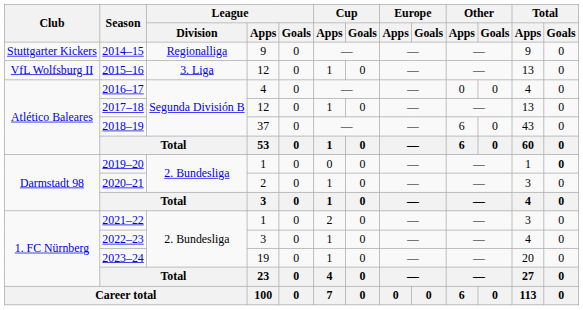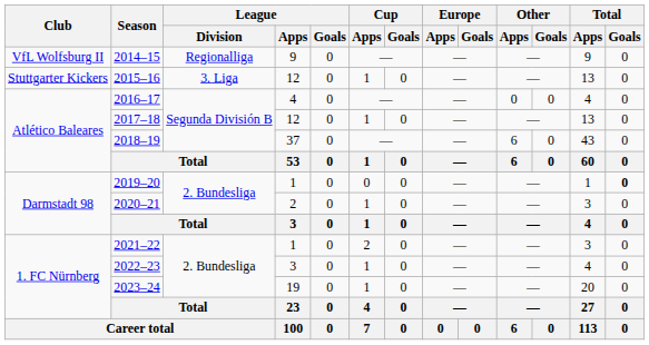 <table class="wikitable" style="text-align:center">
 <tr>
 <th rowspan="2">Club</th>
 <th rowspan="2">Season</th>
 <th colspan="3">League</th>
 <th colspan="2">Cup</th>
 <th colspan="2">Europe</th>
 <th colspan="2">Other</th>
 <th colspan="2">Total</th>
 </tr>
 <tr>
 <th>Division</th>
 <th>Apps</th>
 <th>Goals</th>
 <th>Apps</th>
 <th>Goals</th>
 <th>Apps</th>
 <th>Goals</th>
 <th>Apps</th>
 <th>Goals</th>
 <th>Apps</th>
 <th>Goals</th>
 </tr>
 <tr>
-<td><a href='#'>Stuttgarter Kickers</a></td>
+<td><a href='#'>VfL Wolfsburg II</a></td>
 <td><a href='#'>2014–15</a></td>
 <td><a href='#'>Regionalliga</a></td>
 <td>9</td>
 <td>0</td>
 <td colspan="2">—</td>
 <td colspan="2">—</td>
 <td colspan="2">—</td>
 <td>9</td>
 <td>0</td>
 </tr>
 <tr>
-<td><a href='#'>VfL Wolfsburg II</a></td>
+<td><a href='#'>Stuttgarter Kickers</a></td>
 <td><a href='#'>2015–16</a></td>
 <td><a href='#'>3. Liga</a></td>
 <td>12</td>
 <td>0</td>
 <td>1</td>
 <td>0</td>
 <td colspan="2">—</td>
 <td colspan="2">—</td>
 <td>13</td>
 <td>0</td>
 </tr>
 <tr>
 <td rowspan="4"><a href='#'>Atlético Baleares</a></td>
 <td><a href='#'>2016–17</a></td>
 <td rowspan="3"><a href='#'>Segunda División B</a></td>
 <td>4</td>
 <td>0</td>
 <td colspan="2">—</td>
 <td colspan="2">—</td>
 <td>0</td>
 <td>0</td>
 <td>4</td>
 <td>0</td>
 </tr>
 <tr>
 <td><a href='#'>2017–18</a></td>
 <td>12</td>
 <td>0</td>
 <td>1</td>
 <td>0</td>
 <td colspan="2">—</td>
 <td colspan="2">—</td>
 <td>13</td>
 <td>0</td>
 </tr>
 <tr>
 <td><a href='#'>2018–19</a></td>
 <td>37</td>
 <td>0</td>
 <td colspan="2">—</td>
 <td colspan="2">—</td>
 <td>6</td>
 <td>0</td>
 <td>43</td>
 <td>0</td>
 </tr>
 <tr>
 <th colspan="2">Total</th>
 <th>53</th>
 <th>0</th>
 <th>1</th>
 <th>0</th>
 <th colspan="2">—</th>
 <th>6</th>
 <th>0</th>
 <th>60</th>
 <th>0</th>
 </tr>
 <tr>
 <td rowspan="3"><a href='#'>Darmstadt 98</a></td>
 <td><a href='#'>2019–20</a></td>
 <td rowspan="2"><a href='#'>2. Bundesliga</a></td>
 <td>1</td>
 <td>0</td>
 <td>0</td>
 <td>0</td>
 <td colspan="2">—</td>
 <td colspan="2">—</td>
 <td>1</td>
 <td><strong>0</strong></td>
 </tr>
 <tr>
 <td><a href='#'>2020–21</a></td>
 <td>2</td>
 <td>0</td>
 <td>1</td>
 <td>0</td>
 <td colspan="2">—</td>
 <td colspan="2">—</td>
 <td>3</td>
 <td>0</td>
 </tr>
 <tr>
 <th colspan="2">Total</th>
 <th>3</th>
 <th>0</th>
 <th>1</th>
 <th>0</th>
 <th colspan="2">—</th>
 <th colspan="2">—</th>
 <th>4</th>
 <th>0</th>
 </tr>
 <tr>
 <td rowspan="4"><a href='#'>1. FC Nürnberg</a></td>
 <td><a href='#'>2021–22</a></td>
 <td rowspan="3">2. Bundesliga</td>
 <td>1</td>
 <td>0</td>
 <td>2</td>
 <td>0</td>
 <td colspan="2">—</td>
 <td colspan="2">—</td>
 <td>3</td>
 <td>0</td>
 </tr>
 <tr>
 <td><a href='#'>2022–23</a></td>
 <td>3</td>
 <td>0</td>
 <td>1</td>
 <td>0</td>
 <td colspan="2">—</td>
 <td colspan="2">—</td>
 <td>4</td>
 <td>0</td>
 </tr>
 <tr>
 <td><a href='#'>2023–24</a></td>
 <td>19</td>
 <td>0</td>
 <td>1</td>
 <td>0</td>
 <td colspan="2">—</td>
 <td colspan="2">—</td>
 <td>20</td>
 <td>0</td>
 </tr>
 <tr>
 <th colspan="2">Total</th>
 <th>23</th>
 <th>0</th>
 <th>4</th>
 <th>0</th>
 <th colspan="2">—</th>
 <th colspan="2">—</th>
 <th>27</th>
 <th>0</th>
 </tr>
 <tr>
 <th colspan="3">Career total</th>
 <th>100</th>
 <th>0</th>
 <th>7</th>
 <th>0</th>
 <th>0</th>
 <th>0</th>
 <th>6</th>
 <th>0</th>
 <th>113</th>
 <th>0</th>
 </tr>
 </table>
